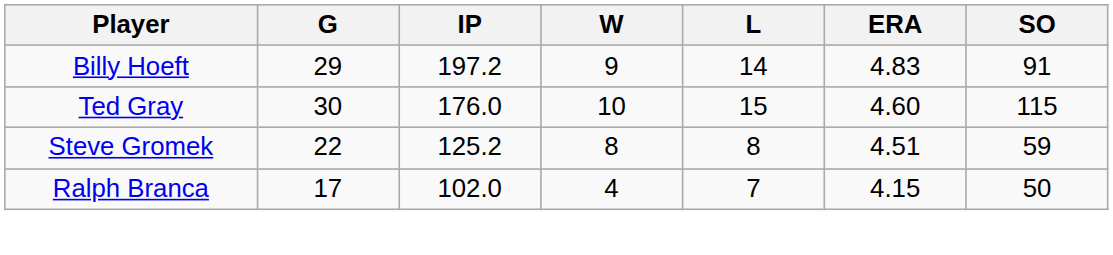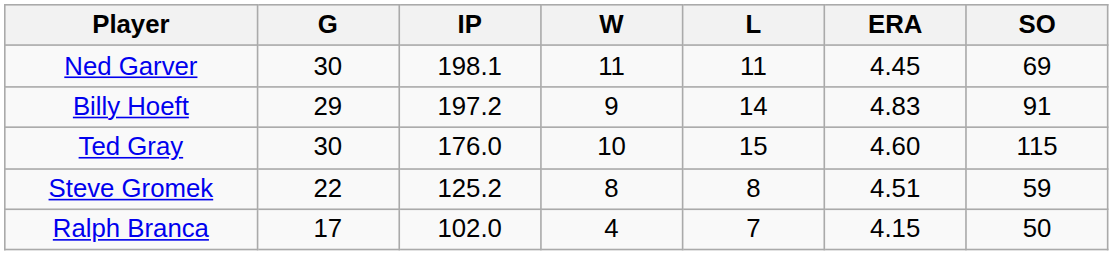 <table class="wikitable sortable">
 <tr>
 <th bgcolor="#DDDDFF" width="16%">Player</th>
 <th bgcolor="#DDDDFF" width="9%">G</th>
 <th bgcolor="#DDDDFF" width="9%">IP</th>
 <th bgcolor="#DDDDFF" width="9%">W</th>
 <th bgcolor="#DDDDFF" width="9%">L</th>
 <th bgcolor="#DDDDFF" width="9%">ERA</th>
 <th bgcolor="#DDDDFF" width="9%">SO</th>
+</tr>
+<tr align="center">
+<td><a href='#'>Ned Garver</a></td>
+<td>30</td>
+<td>198.1</td>
+<td>11</td>
+<td>11</td>
+<td>4.45</td>
+<td>69</td>
 </tr>
 <tr align=center>
 <td><a href='#'>Billy Hoeft</a></td>
 <td>29</td>
 <td>197.2</td>
 <td>9</td>
 <td>14</td>
 <td>4.83</td>
 <td>91</td>
 </tr>
 <tr align=center>
 <td><a href='#'>Ted Gray</a></td>
 <td>30</td>
 <td>176.0</td>
 <td>10</td>
 <td>15</td>
 <td>4.60</td>
 <td>115</td>
 </tr>
 <tr align=center>
 <td><a href='#'>Steve Gromek</a></td>
 <td>22</td>
 <td>125.2</td>
 <td>8</td>
 <td>8</td>
 <td>4.51</td>
 <td>59</td>
 </tr>
 <tr align=center>
 <td><a href='#'>Ralph Branca</a></td>
 <td>17</td>
 <td>102.0</td>
 <td>4</td>
 <td>7</td>
 <td>4.15</td>
 <td>50</td>
 </tr>
 </table>
